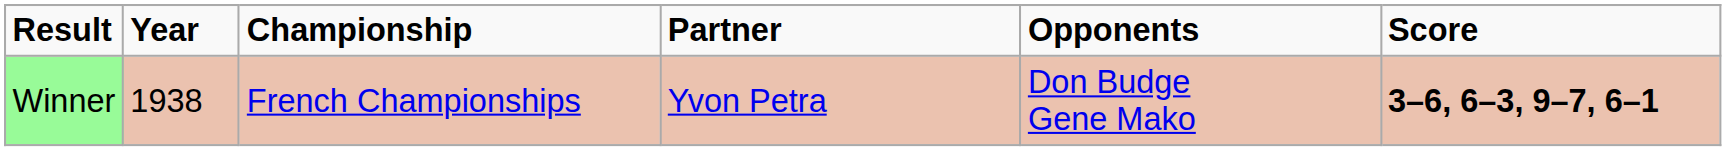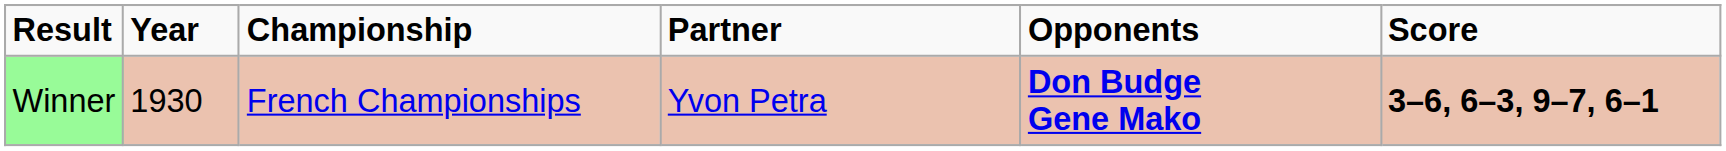 <table class="sortable wikitable">
 <tr>
 <td><strong>Result</strong></td>
 <td width="50"><strong>Year</strong></td>
 <td width="200"><strong>Championship</strong></td>
 <td width="170"><strong>Partner</strong></td>
 <td width="170"><strong>Opponents</strong></td>
 <td width="160"><strong>Score</strong></td>
 </tr>
 <tr bgcolor="#EBC2AF">
 <td bgcolor=#98fb98>Winner</td>
-<td>1938</td>
+<td>1930</td>
 <td><a href='#'>French Championships</a></td>
 <td> <a href='#'>Yvon Petra</a></td>
-<td> <a href='#'>Don Budge</a><br> <a href='#'>Gene Mako</a></td>
+<td><strong> <a href='#'>Don Budge</a><br> <a href='#'>Gene Mako</a></strong></td>
 <td><strong>3–6, 6–3, 9–7, 6–1</strong></td>
 </tr>
 </table>
